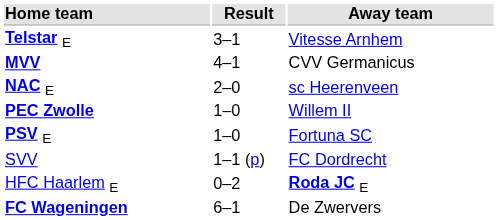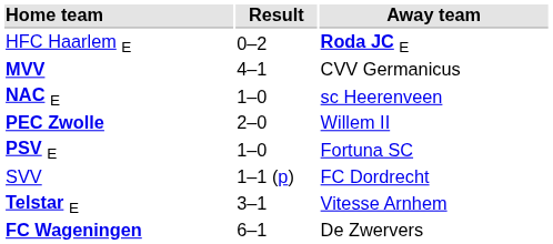 <table style="float:right;">
 <tr bgcolor="#E4E4E4">
 <th style="border-bottom:1px solid #AAAAAA" width="200" align="left">Home team</th>
 <th style="border-bottom:1px solid #AAAAAA" width="70" align="center">Result</th>
 <th style="border-bottom:1px solid #AAAAAA" width="200">Away team</th>
 </tr>
 <tr>
-<td><strong><a href='#'>Telstar</a></strong> <sub>E</sub></td>
-<td>3–1</td>
-<td><a href='#'>Vitesse Arnhem</a></td>
+<td><a href='#'>HFC Haarlem</a> <sub>E</sub></td>
+<td>0–2</td>
+<td><strong><a href='#'>Roda JC</a></strong> <sub>E</sub></td>
 </tr>
 <tr>
 <td><strong><a href='#'>MVV</a></strong></td>
 <td>4–1</td>
 <td>CVV Germanicus</td>
 </tr>
 <tr>
 <td><strong><a href='#'>NAC</a></strong> <sub>E</sub></td>
-<td>2–0</td>
+<td>1–0</td>
 <td><a href='#'>sc Heerenveen</a></td>
 </tr>
 <tr>
 <td><strong><a href='#'>PEC Zwolle</a></strong></td>
-<td>1–0</td>
+<td>2–0</td>
 <td><a href='#'>Willem II</a></td>
 </tr>
 <tr>
 <td><strong><a href='#'>PSV</a></strong> <sub>E</sub></td>
 <td>1–0</td>
 <td><a href='#'>Fortuna SC</a></td>
 </tr>
 <tr>
 <td><a href='#'>SVV</a></td>
 <td>1–1 (<a href='#'>p</a>)</td>
 <td><a href='#'>FC Dordrecht</a></td>
 </tr>
 <tr>
-<td><a href='#'>HFC Haarlem</a> <sub>E</sub></td>
-<td>0–2</td>
-<td><strong><a href='#'>Roda JC</a></strong> <sub>E</sub></td>
+<td><strong><a href='#'>Telstar</a></strong> <sub>E</sub></td>
+<td>3–1</td>
+<td><a href='#'>Vitesse Arnhem</a></td>
 </tr>
 <tr>
 <td><strong><a href='#'>FC Wageningen</a></strong></td>
 <td>6–1</td>
 <td>De Zwervers</td>
 </tr>
 </table>
